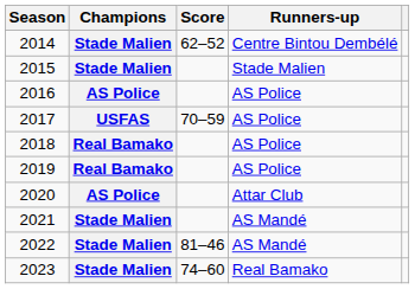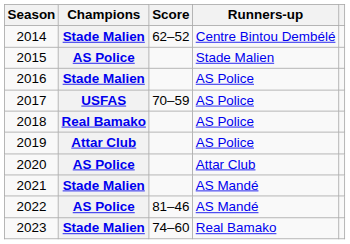 <table class="sortable wikitable plainrowheaders" style="text-align:center;">
 <tr>
 <th>Season</th>
 <th scope="col">Champions</th>
 <th scope="col">Score</th>
 <th scope="col">Runners-up</th>
 <th !scope="col"></th>
 </tr>
 <tr>
 <td>2014</td>
 <th scope=row align=left><a href='#'>Stade Malien</a></th>
 <td>62–52</td>
 <td align=left><a href='#'>Centre Bintou Dembélé</a></td>
 <td></td>
 </tr>
 <tr>
 <td>2015</td>
-<th scope=row align=left><a href='#'>Stade Malien</a></th>
+<th scope="row" align="left"><a href='#'>AS Police</a></th>
 <td></td>
 <td align="left"><a href='#'>Stade Malien</a></td>
 <td></td>
 </tr>
 <tr>
 <td>2016</td>
-<th scope="row" align="left"><a href='#'>AS Police</a></th>
+<th scope=row align=left><a href='#'>Stade Malien</a></th>
 <td></td>
 <td align=left><a href='#'>AS Police</a></td>
 <td></td>
 </tr>
 <tr>
 <td>2017</td>
 <th scope=row align=left><a href='#'>USFAS</a></th>
 <td>70–59</td>
 <td align=left><a href='#'>AS Police</a></td>
 <td></td>
 </tr>
 <tr>
 <td>2018</td>
 <th scope=row align=left><a href='#'>Real Bamako</a></th>
 <td></td>
 <td align=left><a href='#'>AS Police</a></td>
 <td></td>
 </tr>
 <tr>
 <td>2019</td>
-<th scope=row align=left><a href='#'>Real Bamako</a></th>
+<th scope=row align=left><a href='#'>Attar Club</a></th>
 <td></td>
 <td align=left><a href='#'>AS Police</a></td>
 <td></td>
 </tr>
 <tr>
 <td>2020</td>
 <th scope=row align=left><a href='#'>AS Police</a></th>
 <td></td>
 <td align=left><a href='#'>Attar Club</a></td>
 <td></td>
 </tr>
 <tr>
 <td>2021</td>
 <th scope=row align=left><a href='#'>Stade Malien</a></th>
 <td></td>
 <td align=left><a href='#'>AS Mandé</a></td>
 <td></td>
 </tr>
 <tr>
 <td>2022</td>
-<th scope=row align=left><a href='#'>Stade Malien</a></th>
+<th scope=row align=left><a href='#'>AS Police</a></th>
 <td>81–46</td>
 <td align=left><a href='#'>AS Mandé</a></td>
 <td></td>
 </tr>
 <tr>
 <td>2023</td>
 <th scope=row align=left><a href='#'>Stade Malien</a></th>
 <td>74–60</td>
 <td align=left><a href='#'>Real Bamako</a></td>
 <td></td>
 </tr>
 </table>
